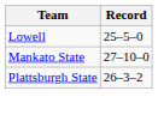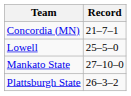 <table class=wikitable>
 <tr>
 <th>Team</th>
 <th>Record</th>
+</tr>
+<tr>
+<td><a href='#'>Concordia (MN)</a></td>
+<td>21–7–1</td>
 </tr>
 <tr>
 <td><a href='#'>Lowell</a></td>
 <td>25–5–0</td>
 </tr>
 <tr>
 <td><a href='#'>Mankato State</a></td>
 <td>27–10–0</td>
 </tr>
 <tr>
 <td><a href='#'>Plattsburgh State</a></td>
 <td>26–3–2</td>
 </tr>
 </table>
